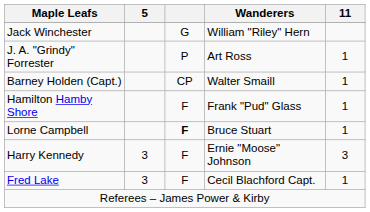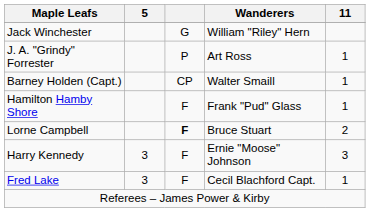 <table class="wikitable" style="text-align:center;">
 <tr>
 <th style="width:10em">Maple Leafs</th>
 <th style="width:3em">5</th>
 <th style="width:3em"></th>
 <th style="width:10em">Wanderers</th>
 <th style="width:3em">11</th>
 </tr>
 <tr>
 </tr>
 <tr>
 <td align="left">Jack Winchester</td>
 <td></td>
 <td>G</td>
 <td align="left">William "Riley" Hern</td>
 <td></td>
 </tr>
 <tr>
 <td align="left">J. A.  "Grindy" Forrester</td>
 <td></td>
 <td>P</td>
 <td align="left">Art Ross</td>
 <td>1</td>
 </tr>
 <tr>
 <td align="left">Barney Holden (Capt.)</td>
 <td></td>
 <td>CP</td>
 <td align="left">Walter Smaill</td>
 <td>1</td>
 </tr>
 <tr>
 <td align="left">Hamilton <a href='#'>Hamby Shore</a></td>
 <td></td>
 <td>F</td>
 <td align="left">Frank "Pud" Glass</td>
 <td>1</td>
 </tr>
 <tr>
 <td align="left">Lorne Campbell</td>
 <td></td>
 <td><strong>F</strong></td>
 <td align="left">Bruce Stuart</td>
-<td>1</td>
+<td>2</td>
 </tr>
 <tr>
 <td align="left">Harry Kennedy</td>
 <td>3</td>
 <td>F</td>
 <td align="left">Ernie "Moose" Johnson</td>
 <td>3</td>
 </tr>
 <tr>
 <td align="left"><a href='#'>Fred Lake</a></td>
 <td>3</td>
 <td>F</td>
 <td align="left">Cecil Blachford Capt.</td>
 <td>1</td>
 </tr>
 <tr>
 <td colspan="5">Referees – James Power & Kirby</td>
 </tr>
 </table>
